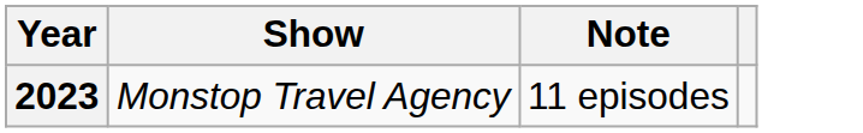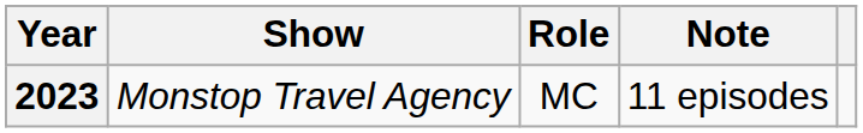 <table class="wikitable plainrowheaders" style="text-align: center;">
 <tr>
 <th scope="col">Year</th>
 <th scope="col">Show</th>
+<th scope="col">Role</th>
 <th scope="col">Note</th>
 <th scope="col" class="unsortable"></th>
 </tr>
 <tr>
 <th scope="row">2023</th>
 <td><em>Monstop Travel Agency</em></td>
+<td>MC</td>
 <td>11 episodes</td>
 <td></td>
 </tr>
 </table>
